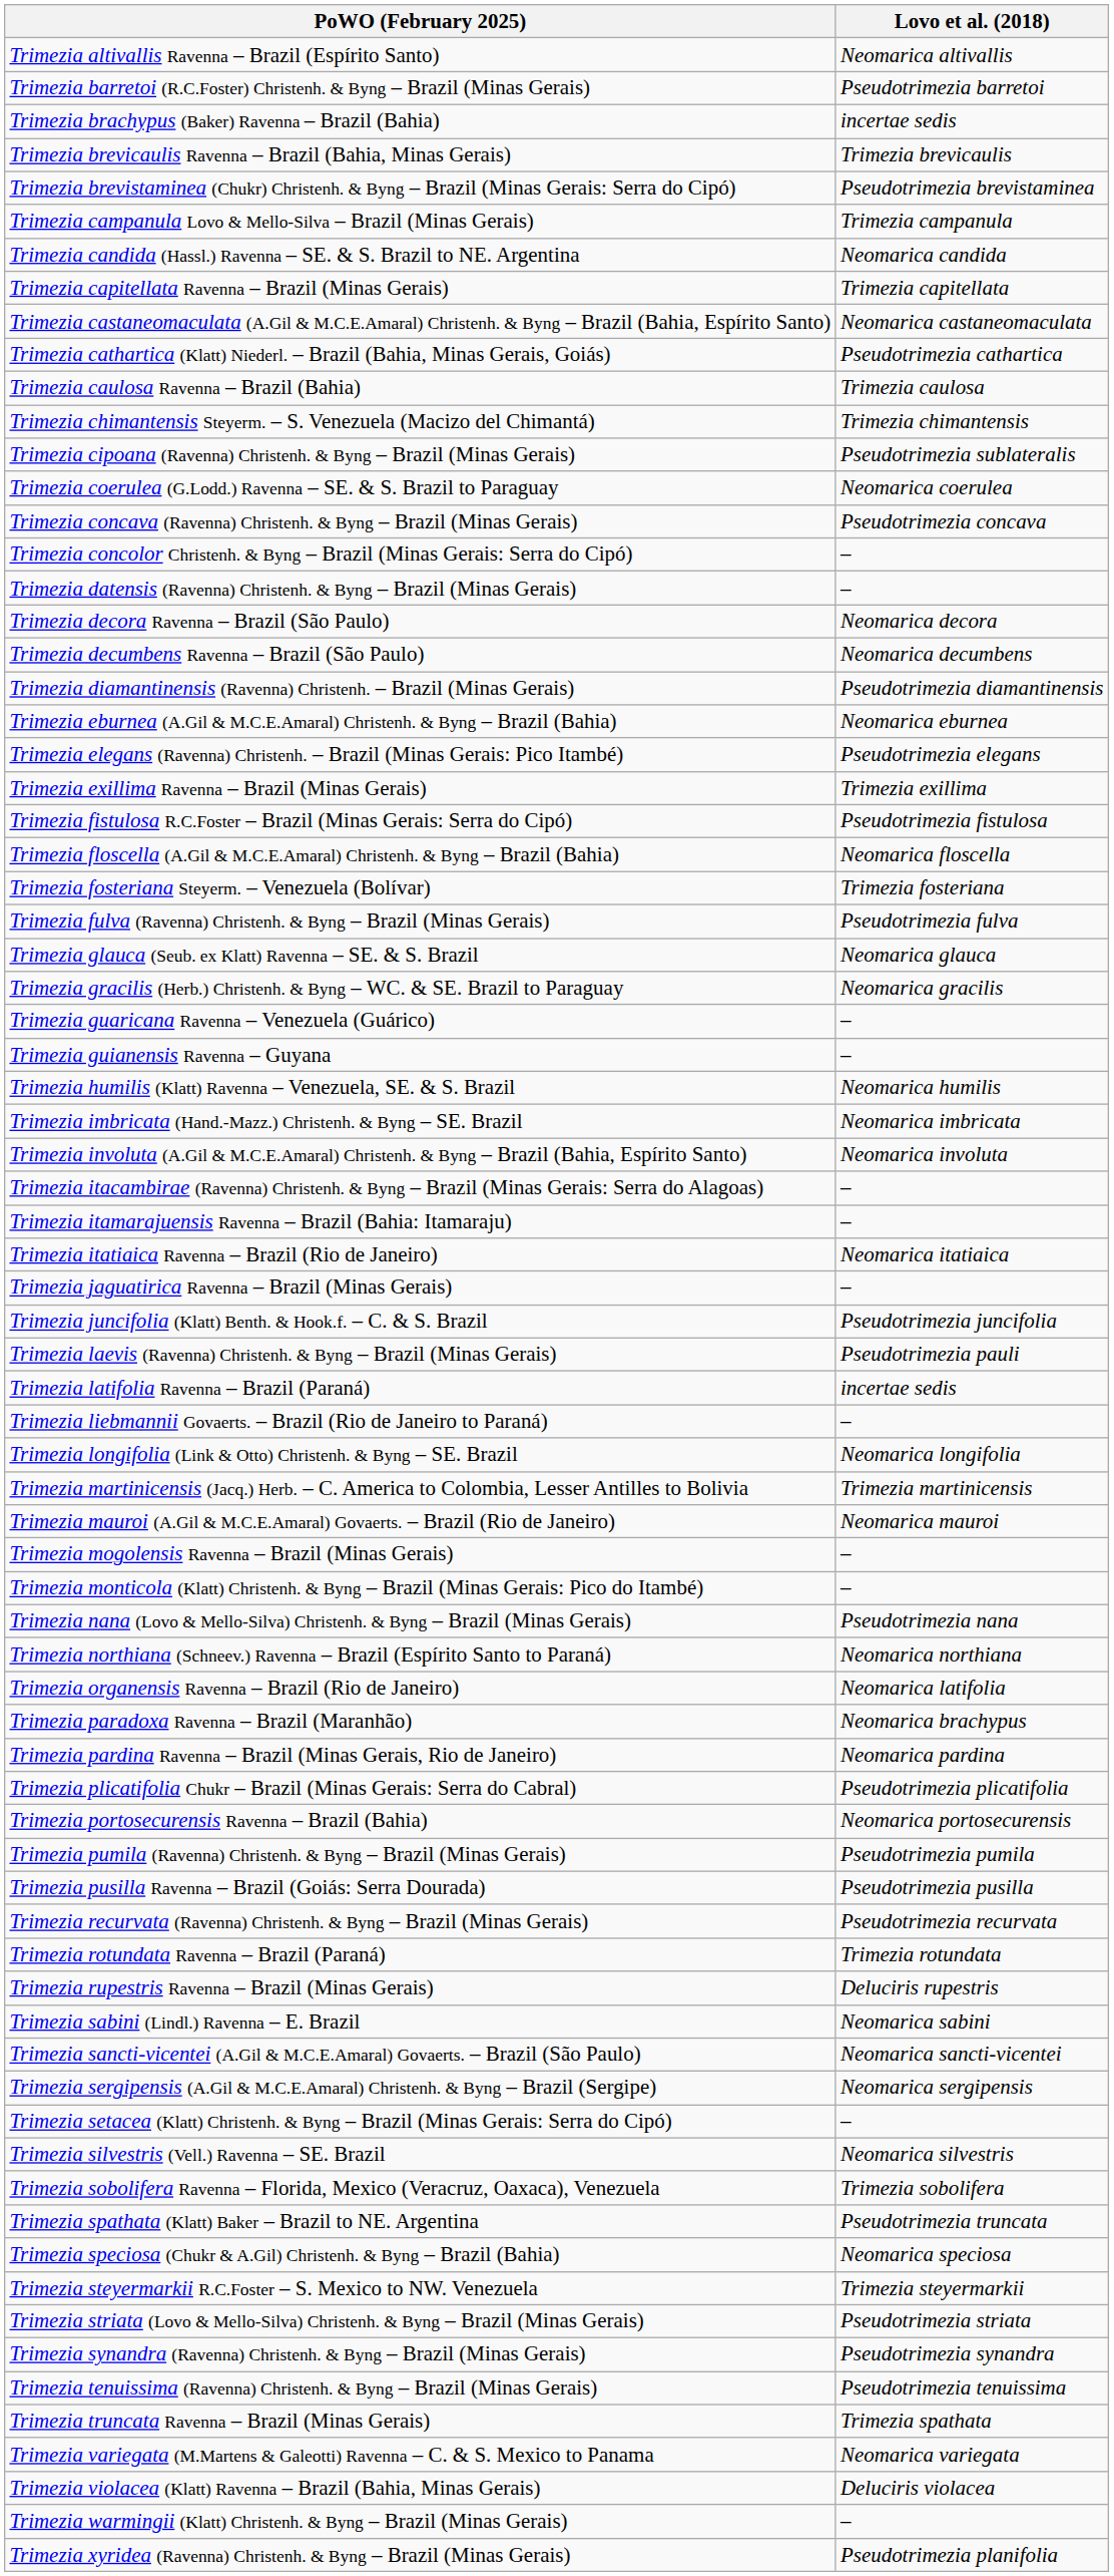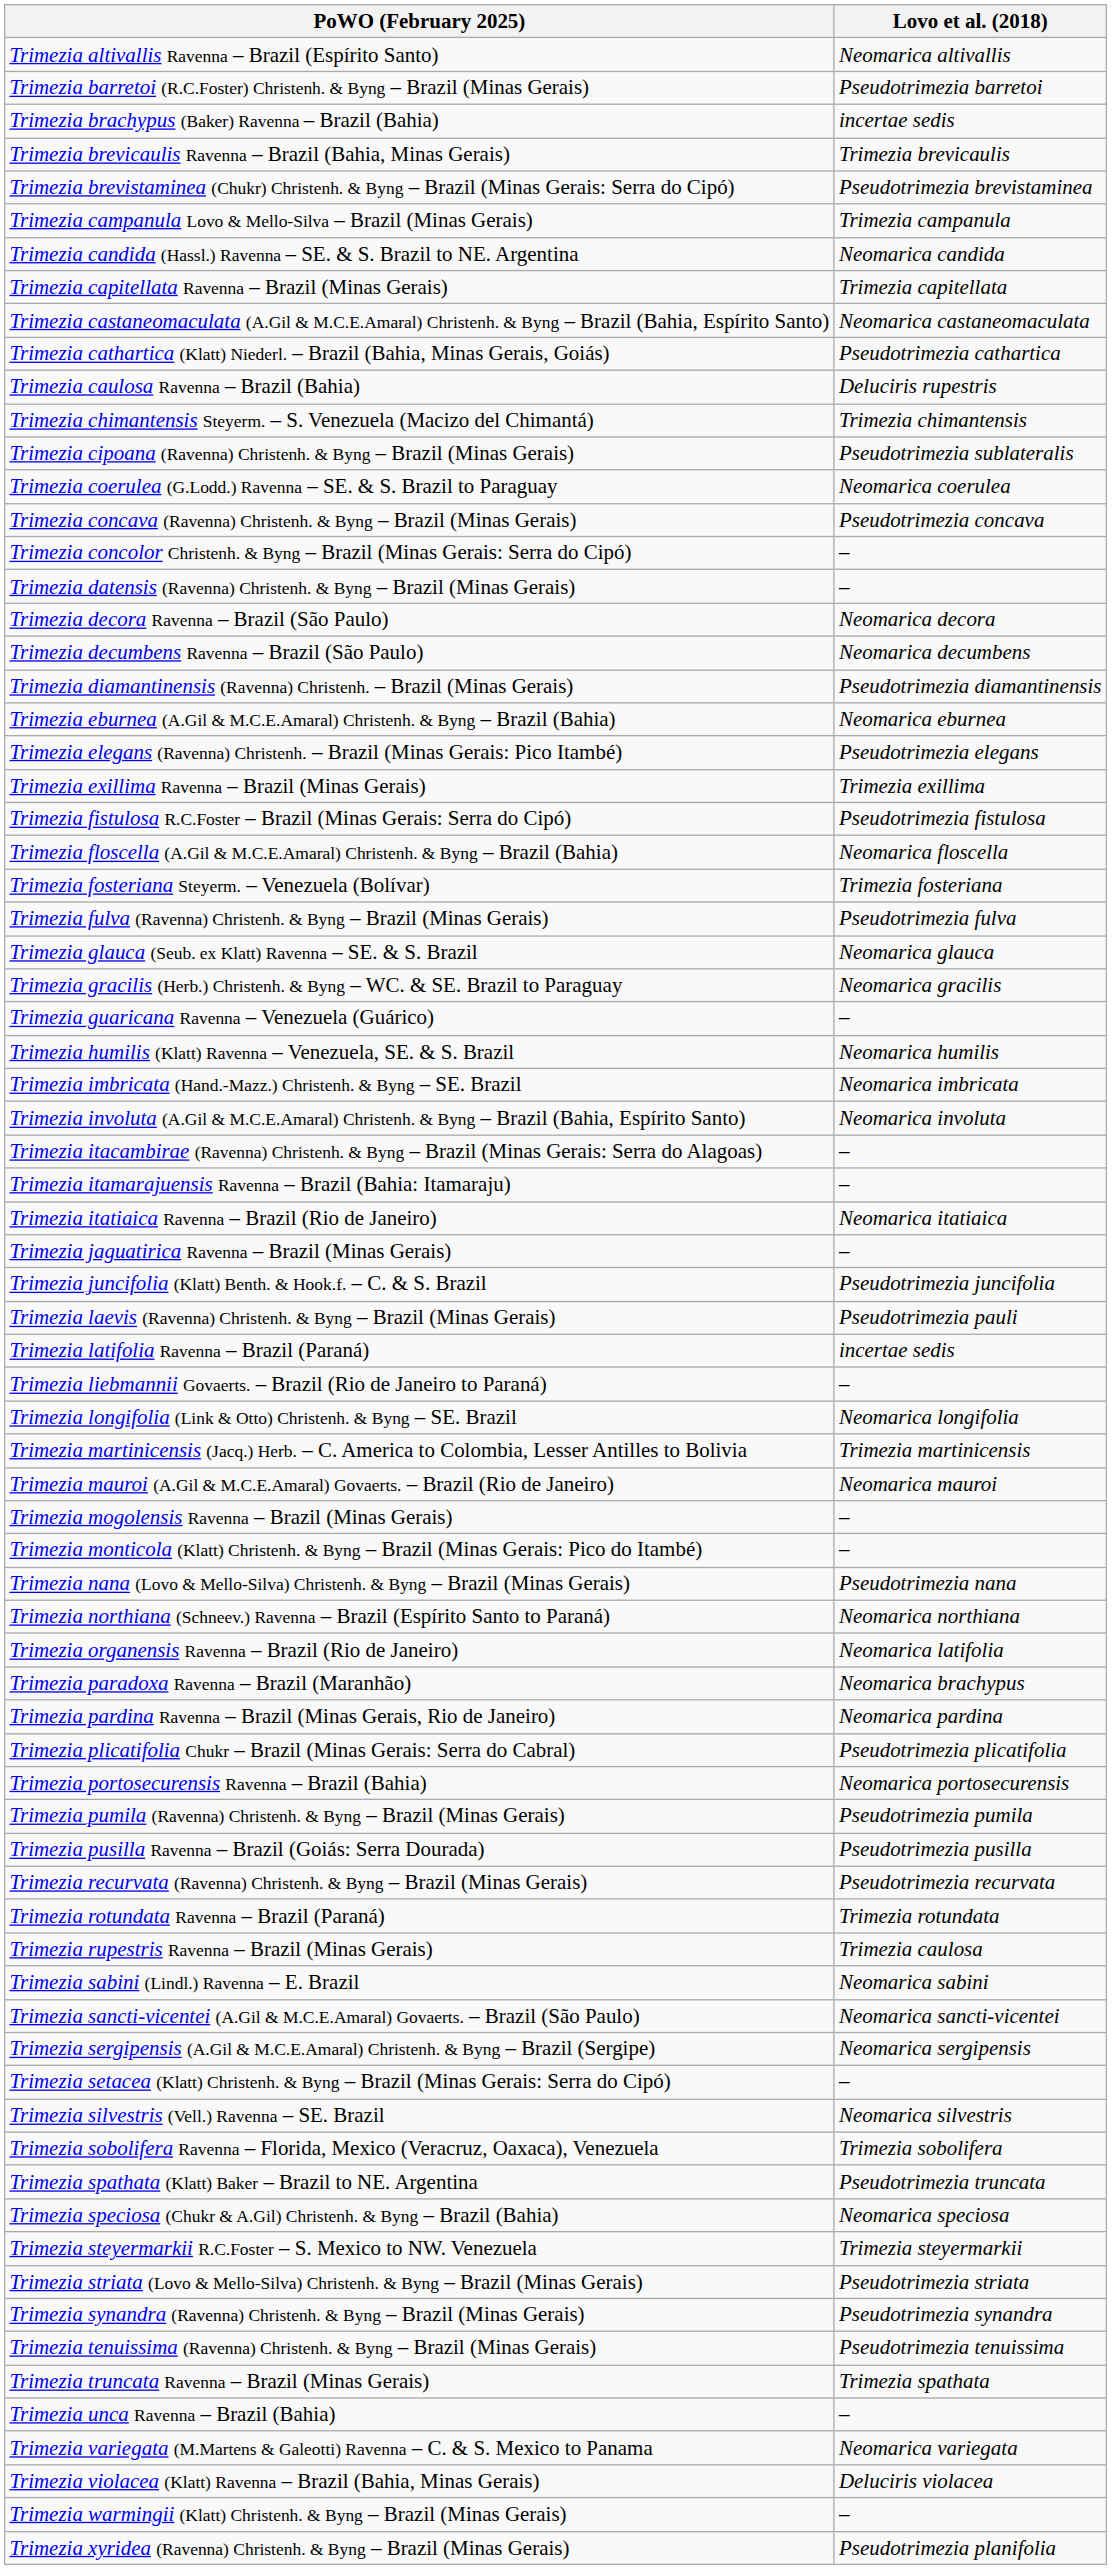 <table class="wikitable sortable">
 <tr>
 <th>PoWO (February 2025)</th>
 <th>Lovo et al. (2018)</th>
 </tr>
 <tr>
 <td><em><a href='#'>Trimezia altivallis</a></em> <small>Ravenna</small> – Brazil (Espírito Santo)</td>
 <td><em>Neomarica altivallis</em></td>
 </tr>
 <tr>
 <td><em><a href='#'>Trimezia barretoi</a></em> <small>(R.C.Foster) Christenh. & Byng</small> – Brazil (Minas Gerais)</td>
 <td><em>Pseudotrimezia barretoi</em></td>
 </tr>
 <tr>
 <td><em><a href='#'>Trimezia brachypus</a></em> <small>(Baker) Ravenna </small> – Brazil (Bahia)</td>
 <td><em>incertae sedis</em></td>
 </tr>
 <tr>
 <td><em><a href='#'>Trimezia brevicaulis</a></em> <small>Ravenna</small> – Brazil (Bahia, Minas Gerais)</td>
 <td><em>Trimezia brevicaulis</em></td>
 </tr>
 <tr>
 <td><em><a href='#'>Trimezia brevistaminea</a></em> <small>(Chukr) Christenh. & Byng</small> – Brazil (Minas Gerais: Serra do Cipó)</td>
 <td><em>Pseudotrimezia brevistaminea</em></td>
 </tr>
 <tr>
 <td><em><a href='#'>Trimezia campanula</a></em> <small>Lovo & Mello-Silva</small> – Brazil (Minas Gerais)</td>
 <td><em>Trimezia campanula</em></td>
 </tr>
 <tr>
 <td><em><a href='#'>Trimezia candida</a></em> <small>(Hassl.) Ravenna </small> – SE. & S. Brazil to NE. Argentina</td>
 <td><em>Neomarica candida</em></td>
 </tr>
 <tr>
 <td><em><a href='#'>Trimezia capitellata</a></em> <small>Ravenna</small> – Brazil (Minas Gerais)</td>
 <td><em>Trimezia capitellata</em></td>
 </tr>
 <tr>
 <td><em><a href='#'>Trimezia castaneomaculata</a></em> <small>(A.Gil & M.C.E.Amaral) Christenh. & Byng</small> – Brazil (Bahia, Espírito Santo)</td>
 <td><em>Neomarica castaneomaculata</em></td>
 </tr>
 <tr>
 <td><em><a href='#'>Trimezia cathartica</a></em> <small>(Klatt) Niederl.</small> – Brazil (Bahia, Minas Gerais, Goiás)</td>
 <td><em>Pseudotrimezia cathartica</em></td>
 </tr>
 <tr>
 <td><em><a href='#'>Trimezia caulosa</a></em> <small>Ravenna</small> – Brazil (Bahia)</td>
-<td><em>Trimezia caulosa</em></td>
+<td><em>Deluciris rupestris</em></td>
 </tr>
 <tr>
 <td><em><a href='#'>Trimezia chimantensis</a></em> <small>Steyerm.</small> – S. Venezuela (Macizo del Chimantá)</td>
 <td><em>Trimezia chimantensis</em></td>
 </tr>
 <tr>
 <td><em><a href='#'>Trimezia cipoana</a></em> <small>(Ravenna) Christenh. & Byng</small> – Brazil (Minas Gerais)</td>
 <td><em>Pseudotrimezia sublateralis</em></td>
 </tr>
 <tr>
 <td><em><a href='#'>Trimezia coerulea</a></em> <small>(G.Lodd.) Ravenna</small> – SE. & S. Brazil to Paraguay</td>
 <td><em>Neomarica coerulea</em></td>
 </tr>
 <tr>
 <td><em><a href='#'>Trimezia concava</a></em> <small>(Ravenna) Christenh. & Byng</small> – Brazil (Minas Gerais)</td>
 <td><em>Pseudotrimezia concava</em></td>
 </tr>
 <tr>
 <td><em><a href='#'>Trimezia concolor</a></em> <small>Christenh. & Byng</small> – Brazil (Minas Gerais: Serra do Cipó)</td>
 <td>–</td>
 </tr>
 <tr>
 <td><em><a href='#'>Trimezia datensis</a></em> <small>(Ravenna) Christenh. & Byng</small> – Brazil (Minas Gerais)</td>
 <td>–</td>
 </tr>
 <tr>
 <td><em><a href='#'>Trimezia decora</a></em> <small>Ravenna</small> – Brazil (São Paulo)</td>
 <td><em>Neomarica decora</em></td>
 </tr>
 <tr>
 <td><em><a href='#'>Trimezia decumbens</a></em> <small>Ravenna</small> – Brazil (São Paulo)</td>
 <td><em>Neomarica decumbens</em></td>
 </tr>
 <tr>
 <td><em><a href='#'>Trimezia diamantinensis</a></em> <small>(Ravenna) Christenh.</small> – Brazil (Minas Gerais)</td>
 <td><em>Pseudotrimezia diamantinensis</em></td>
 </tr>
 <tr>
 <td><em><a href='#'>Trimezia eburnea</a></em> <small>(A.Gil & M.C.E.Amaral) Christenh. & Byng</small> – Brazil (Bahia)</td>
 <td><em>Neomarica eburnea</em></td>
 </tr>
 <tr>
 <td><em><a href='#'>Trimezia elegans</a></em> <small>(Ravenna) Christenh.</small> – Brazil (Minas Gerais: Pico Itambé)</td>
 <td><em>Pseudotrimezia elegans</em></td>
 </tr>
 <tr>
 <td><em><a href='#'>Trimezia exillima</a></em> <small>Ravenna</small> – Brazil (Minas Gerais)</td>
 <td><em>Trimezia exillima</em></td>
 </tr>
 <tr>
 <td><em><a href='#'>Trimezia fistulosa</a></em> <small>R.C.Foster</small> – Brazil (Minas Gerais: Serra do Cipó)</td>
 <td><em>Pseudotrimezia fistulosa</em></td>
 </tr>
 <tr>
 <td><em><a href='#'>Trimezia floscella</a></em> <small>(A.Gil & M.C.E.Amaral) Christenh. & Byng</small> – Brazil (Bahia)</td>
 <td><em>Neomarica floscella</em></td>
 </tr>
 <tr>
 <td><em><a href='#'>Trimezia fosteriana</a></em> <small>Steyerm.</small> – Venezuela (Bolívar)</td>
 <td><em>Trimezia fosteriana</em></td>
 </tr>
 <tr>
 <td><em><a href='#'>Trimezia fulva</a></em> <small>(Ravenna) Christenh. & Byng</small> – Brazil (Minas Gerais)</td>
 <td><em>Pseudotrimezia fulva</em></td>
 </tr>
 <tr>
 <td><em><a href='#'>Trimezia glauca</a></em> <small>(Seub. ex Klatt) Ravenna</small> – SE. & S. Brazil</td>
 <td><em>Neomarica glauca</em></td>
 </tr>
 <tr>
 <td><em><a href='#'>Trimezia gracilis</a></em> <small>(Herb.) Christenh. & Byng</small> – WC. & SE. Brazil to Paraguay</td>
 <td><em>Neomarica gracilis</em></td>
 </tr>
 <tr>
 <td><em><a href='#'>Trimezia guaricana</a></em> <small>Ravenna</small> – Venezuela (Guárico)</td>
-<td>–</td>
-</tr>
-<tr>
-<td><em><a href='#'>Trimezia guianensis</a></em> <small>Ravenna</small> – Guyana</td>
 <td>–</td>
 </tr>
 <tr>
 <td><em><a href='#'>Trimezia humilis</a></em> <small>(Klatt) Ravenna</small> – Venezuela, SE. & S. Brazil</td>
 <td><em>Neomarica humilis</em></td>
 </tr>
 <tr>
 <td><em><a href='#'>Trimezia imbricata</a></em> <small>(Hand.-Mazz.) Christenh. & Byng</small> – SE. Brazil</td>
 <td><em>Neomarica imbricata</em></td>
 </tr>
 <tr>
 <td><em><a href='#'>Trimezia involuta</a></em> <small>(A.Gil & M.C.E.Amaral) Christenh. & Byng</small> – Brazil (Bahia, Espírito Santo)</td>
 <td><em>Neomarica involuta</em></td>
 </tr>
 <tr>
 <td><em><a href='#'>Trimezia itacambirae</a></em> <small>(Ravenna) Christenh. & Byng</small> – Brazil (Minas Gerais: Serra do Alagoas)</td>
 <td>–</td>
 </tr>
 <tr>
 <td><em><a href='#'>Trimezia itamarajuensis</a></em> <small>Ravenna</small> – Brazil (Bahia: Itamaraju)</td>
 <td>–</td>
 </tr>
 <tr>
 <td><em><a href='#'>Trimezia itatiaica</a></em> <small>Ravenna</small> – Brazil (Rio de Janeiro)</td>
 <td><em>Neomarica itatiaica</em></td>
 </tr>
 <tr>
 <td><em><a href='#'>Trimezia jaguatirica</a></em> <small>Ravenna</small> – Brazil (Minas Gerais)</td>
 <td>–</td>
 </tr>
 <tr>
 <td><em><a href='#'>Trimezia juncifolia</a></em> <small>(Klatt) Benth. & Hook.f.</small> – C. & S. Brazil</td>
 <td><em>Pseudotrimezia juncifolia</em></td>
 </tr>
 <tr>
 <td><em><a href='#'>Trimezia laevis</a></em> <small>(Ravenna) Christenh. & Byng</small> – Brazil (Minas Gerais)</td>
 <td><em>Pseudotrimezia pauli</em></td>
 </tr>
 <tr>
 <td><em><a href='#'>Trimezia latifolia</a></em> <small>Ravenna</small> – Brazil (Paraná)</td>
 <td><em>incertae sedis</em></td>
 </tr>
 <tr>
 <td><em><a href='#'>Trimezia liebmannii</a></em> <small>Govaerts.</small> – Brazil (Rio de Janeiro to Paraná)</td>
 <td>–</td>
 </tr>
 <tr>
 <td><em><a href='#'>Trimezia longifolia</a></em> <small>(Link & Otto) Christenh. & Byng</small> – SE. Brazil</td>
 <td><em>Neomarica longifolia</em></td>
 </tr>
 <tr>
 <td><em><a href='#'>Trimezia martinicensis</a></em> <small>(Jacq.) Herb.</small> – C. America to Colombia, Lesser Antilles to Bolivia</td>
 <td><em>Trimezia martinicensis</em></td>
 </tr>
 <tr>
 <td><em><a href='#'>Trimezia mauroi</a></em> <small>(A.Gil & M.C.E.Amaral) Govaerts.</small> – Brazil (Rio de Janeiro)</td>
 <td><em>Neomarica mauroi</em></td>
 </tr>
 <tr>
 <td><em><a href='#'>Trimezia mogolensis</a></em> <small>Ravenna</small> – Brazil (Minas Gerais)</td>
 <td>–</td>
 </tr>
 <tr>
 <td><em><a href='#'>Trimezia monticola</a></em> <small>(Klatt) Christenh. & Byng</small> – Brazil (Minas Gerais: Pico do Itambé)</td>
 <td>–</td>
 </tr>
 <tr>
 <td><em><a href='#'>Trimezia nana</a></em> <small>(Lovo & Mello-Silva) Christenh. & Byng</small> – Brazil (Minas Gerais)</td>
 <td><em>Pseudotrimezia nana</em></td>
 </tr>
 <tr>
 <td><em><a href='#'>Trimezia northiana</a></em> <small>(Schneev.) Ravenna</small> – Brazil (Espírito Santo to Paraná)</td>
 <td><em>Neomarica northiana</em></td>
 </tr>
 <tr>
 <td><em><a href='#'>Trimezia organensis</a></em> <small>Ravenna</small> – Brazil (Rio de Janeiro)</td>
 <td><em>Neomarica latifolia</em></td>
 </tr>
 <tr>
 <td><em><a href='#'>Trimezia paradoxa</a></em> <small>Ravenna</small> – Brazil (Maranhão)</td>
 <td><em>Neomarica brachypus</em></td>
 </tr>
 <tr>
 <td><em><a href='#'>Trimezia pardina</a></em> <small>Ravenna</small> – Brazil (Minas Gerais, Rio de Janeiro)</td>
 <td><em>Neomarica pardina</em></td>
 </tr>
 <tr>
 <td><em><a href='#'>Trimezia plicatifolia</a></em> <small>Chukr</small> – Brazil (Minas Gerais: Serra do Cabral)</td>
 <td><em>Pseudotrimezia plicatifolia</em></td>
 </tr>
 <tr>
 <td><em><a href='#'>Trimezia portosecurensis</a></em> <small>Ravenna</small> – Brazil (Bahia)</td>
 <td><em>Neomarica portosecurensis</em></td>
 </tr>
 <tr>
 <td><em><a href='#'>Trimezia pumila</a></em> <small>(Ravenna) Christenh. & Byng</small> – Brazil (Minas Gerais)</td>
 <td><em>Pseudotrimezia pumila</em></td>
 </tr>
 <tr>
 <td><em><a href='#'>Trimezia pusilla</a></em> <small>Ravenna</small> – Brazil (Goiás: Serra Dourada)</td>
 <td><em>Pseudotrimezia pusilla</em></td>
 </tr>
 <tr>
 <td><em><a href='#'>Trimezia recurvata</a></em> <small>(Ravenna) Christenh. & Byng</small> – Brazil (Minas Gerais)</td>
 <td><em>Pseudotrimezia recurvata</em></td>
 </tr>
 <tr>
 <td><em><a href='#'>Trimezia rotundata</a></em> <small>Ravenna</small> – Brazil (Paraná)</td>
 <td><em>Trimezia rotundata</em></td>
 </tr>
 <tr>
 <td><em><a href='#'>Trimezia rupestris</a></em> <small>Ravenna</small>  – Brazil (Minas Gerais)</td>
-<td><em>Deluciris rupestris</em></td>
+<td><em>Trimezia caulosa</em></td>
 </tr>
 <tr>
 <td><em><a href='#'>Trimezia sabini</a></em> <small>(Lindl.) Ravenna</small> – E. Brazil</td>
 <td><em>Neomarica sabini</em></td>
 </tr>
 <tr>
 <td><em><a href='#'>Trimezia sancti-vicentei</a></em> <small>(A.Gil & M.C.E.Amaral) Govaerts.</small> – Brazil (São Paulo)</td>
 <td><em>Neomarica sancti-vicentei</em></td>
 </tr>
 <tr>
 <td><em><a href='#'>Trimezia sergipensis</a></em> <small>(A.Gil & M.C.E.Amaral) Christenh. & Byng</small> – Brazil (Sergipe)</td>
 <td><em>Neomarica sergipensis</em></td>
 </tr>
 <tr>
 <td><em><a href='#'>Trimezia setacea</a></em> <small>(Klatt) Christenh. & Byng</small> – Brazil (Minas Gerais: Serra do Cipó)</td>
 <td>–</td>
 </tr>
 <tr>
 <td><em><a href='#'>Trimezia silvestris</a></em> <small>(Vell.) Ravenna</small> – SE. Brazil</td>
 <td><em>Neomarica silvestris</em></td>
 </tr>
 <tr>
 <td><em><a href='#'>Trimezia sobolifera</a></em> <small>Ravenna</small> – Florida, Mexico (Veracruz, Oaxaca), Venezuela</td>
 <td><em>Trimezia sobolifera</em></td>
 </tr>
 <tr>
 <td><em><a href='#'>Trimezia spathata</a></em> <small>(Klatt) Baker</small> – Brazil to NE. Argentina</td>
 <td><em>Pseudotrimezia truncata</em></td>
 </tr>
 <tr>
 <td><em><a href='#'>Trimezia speciosa</a></em> <small>(Chukr & A.Gil) Christenh. & Byng</small> – Brazil (Bahia)</td>
 <td><em>Neomarica speciosa</em></td>
 </tr>
 <tr>
 <td><em><a href='#'>Trimezia steyermarkii</a></em> <small>R.C.Foster</small> – S. Mexico to NW. Venezuela</td>
 <td><em>Trimezia steyermarkii</em></td>
 </tr>
 <tr>
 <td><em><a href='#'>Trimezia striata</a></em> <small>(Lovo & Mello-Silva) Christenh. & Byng</small> – Brazil (Minas Gerais)</td>
 <td><em>Pseudotrimezia striata</em></td>
 </tr>
 <tr>
 <td><em><a href='#'>Trimezia synandra</a></em> <small>(Ravenna) Christenh. & Byng</small> – Brazil (Minas Gerais)</td>
 <td><em>Pseudotrimezia synandra</em></td>
 </tr>
 <tr>
 <td><em><a href='#'>Trimezia tenuissima</a></em> <small>(Ravenna) Christenh. & Byng</small> – Brazil (Minas Gerais)</td>
 <td><em>Pseudotrimezia tenuissima</em></td>
 </tr>
 <tr>
 <td><em><a href='#'>Trimezia truncata</a></em> <small>Ravenna</small> – Brazil (Minas Gerais)</td>
 <td><em>Trimezia spathata</em></td>
 </tr>
 <tr>
+<td><em><a href='#'>Trimezia unca</a></em> <small>Ravenna</small> – Brazil (Bahia)</td>
+<td>–</td>
+</tr>
+<tr>
 <td><em><a href='#'>Trimezia variegata</a></em> <small>(M.Martens & Galeotti) Ravenna</small> – C. & S. Mexico to Panama</td>
 <td><em>Neomarica variegata</em></td>
 </tr>
 <tr>
 <td><em><a href='#'>Trimezia violacea</a></em> <small>(Klatt) Ravenna</small> – Brazil (Bahia, Minas Gerais)</td>
 <td><em>Deluciris violacea</em></td>
 </tr>
 <tr>
 <td><em><a href='#'>Trimezia warmingii</a></em> <small>(Klatt) Christenh. & Byng</small> – Brazil (Minas Gerais)</td>
 <td>–</td>
 </tr>
 <tr>
 <td><em><a href='#'>Trimezia xyridea</a></em> <small>(Ravenna) Christenh. & Byng</small> – Brazil (Minas Gerais)</td>
 <td><em>Pseudotrimezia planifolia</em></td>
 </tr>
 </table>
